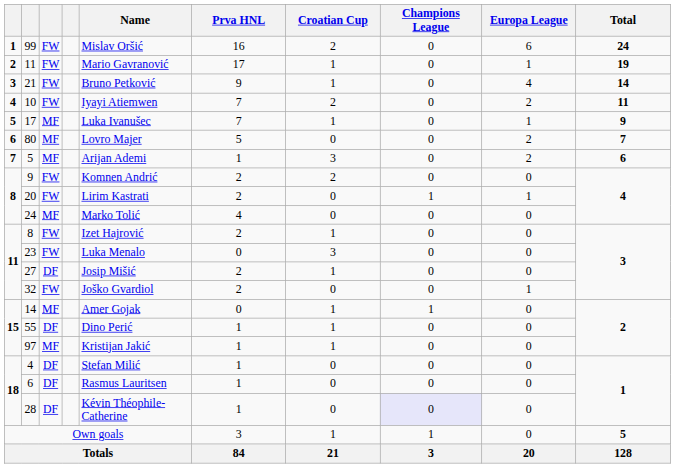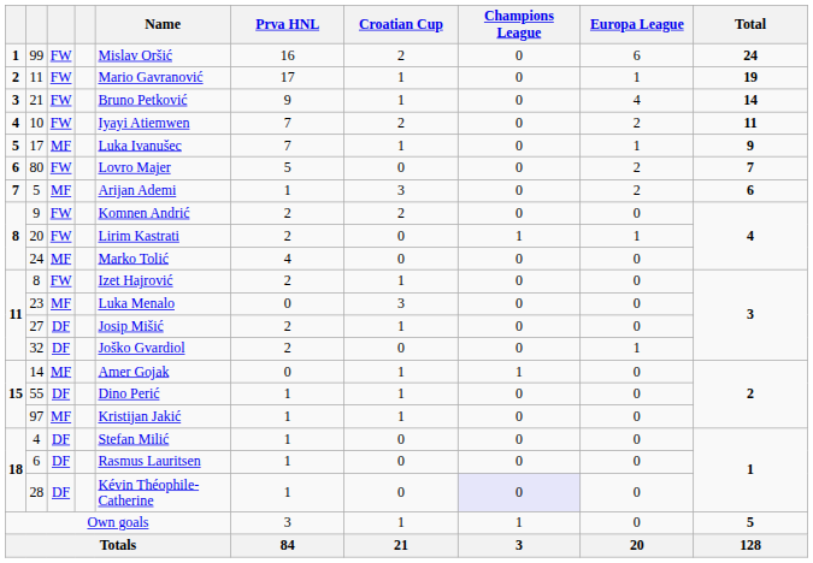 <table class="wikitable" style="text-align:center">
 <tr>
 <th width=15></th>
 <th width=15></th>
 <th width=15></th>
 <th width=15></th>
 <th width=145>Name</th>
 <th width=120><a href='#'>Prva HNL</a></th>
 <th width=120><a href='#'>Croatian Cup</a></th>
 <th width=130><a href='#'>Champions League</a></th>
 <th width=120><a href='#'>Europa League</a></th>
 <th width=120>Total</th>
 </tr>
 <tr>
 <td><strong>1</strong></td>
 <td>99</td>
 <td><a href='#'>FW</a></td>
 <td></td>
 <td align="left"><a href='#'>Mislav Oršić</a></td>
 <td>16</td>
 <td>2</td>
 <td>0</td>
 <td>6</td>
 <td><strong>24</strong></td>
 </tr>
 <tr>
 <td><strong>2</strong></td>
 <td>11</td>
 <td><a href='#'>FW</a></td>
 <td></td>
 <td align="left"><a href='#'>Mario Gavranović</a></td>
 <td>17</td>
 <td>1</td>
 <td>0</td>
 <td>1</td>
 <td><strong>19</strong></td>
 </tr>
 <tr>
 <td><strong>3</strong></td>
 <td>21</td>
 <td><a href='#'>FW</a></td>
 <td></td>
 <td align="left"><a href='#'>Bruno Petković</a></td>
 <td>9</td>
 <td>1</td>
 <td>0</td>
 <td>4</td>
 <td><strong>14</strong></td>
 </tr>
 <tr>
 <td><strong>4</strong></td>
 <td>10</td>
 <td><a href='#'>FW</a></td>
 <td></td>
 <td align="left"><a href='#'>Iyayi Atiemwen</a></td>
 <td>7</td>
 <td>2</td>
 <td>0</td>
 <td>2</td>
 <td><strong>11</strong></td>
 </tr>
 <tr>
 <td><strong>5</strong></td>
 <td>17</td>
 <td><a href='#'>MF</a></td>
 <td></td>
 <td align="left"><a href='#'>Luka Ivanušec</a></td>
 <td>7</td>
 <td>1</td>
 <td>0</td>
 <td>1</td>
 <td><strong>9</strong></td>
 </tr>
 <tr>
 <td><strong>6</strong></td>
 <td>80</td>
-<td><a href='#'>MF</a></td>
+<td><a href='#'>FW</a></td>
 <td></td>
 <td align="left"><a href='#'>Lovro Majer</a></td>
 <td>5</td>
 <td>0</td>
 <td>0</td>
 <td>2</td>
 <td><strong>7</strong></td>
 </tr>
 <tr>
 <td><strong>7</strong></td>
 <td>5</td>
 <td><a href='#'>MF</a></td>
 <td></td>
 <td align="left"><a href='#'>Arijan Ademi</a></td>
 <td>1</td>
 <td>3</td>
 <td>0</td>
 <td>2</td>
 <td><strong>6</strong></td>
 </tr>
 <tr>
 <td rowspan="3"><strong>8</strong></td>
 <td>9</td>
 <td><a href='#'>FW</a></td>
 <td></td>
 <td align="left"><a href='#'>Komnen Andrić</a></td>
 <td>2</td>
 <td>2</td>
 <td>0</td>
 <td>0</td>
 <td rowspan="3"><strong>4</strong></td>
 </tr>
 <tr>
 <td>20</td>
 <td><a href='#'>FW</a></td>
 <td></td>
 <td align="left"><a href='#'>Lirim Kastrati</a></td>
 <td>2</td>
 <td>0</td>
 <td>1</td>
 <td>1</td>
 </tr>
 <tr>
 <td>24</td>
 <td><a href='#'>MF</a></td>
 <td></td>
 <td align="left"><a href='#'>Marko Tolić</a></td>
 <td>4</td>
 <td>0</td>
 <td>0</td>
 <td>0</td>
 </tr>
 <tr>
 <td rowspan="4"><strong>11</strong></td>
 <td>8</td>
 <td><a href='#'>FW</a></td>
 <td></td>
 <td align="left"><a href='#'>Izet Hajrović</a></td>
 <td>2</td>
 <td>1</td>
 <td>0</td>
 <td>0</td>
 <td rowspan="4"><strong>3</strong></td>
 </tr>
 <tr>
 <td>23</td>
-<td><a href='#'>FW</a></td>
+<td><a href='#'>MF</a></td>
 <td></td>
 <td align="left"><a href='#'>Luka Menalo</a></td>
 <td>0</td>
 <td>3</td>
 <td>0</td>
 <td>0</td>
 </tr>
 <tr>
 <td>27</td>
 <td><a href='#'>DF</a></td>
 <td></td>
 <td align="left"><a href='#'>Josip Mišić</a></td>
 <td>2</td>
 <td>1</td>
 <td>0</td>
 <td>0</td>
 </tr>
 <tr>
 <td>32</td>
-<td><a href='#'>FW</a></td>
+<td><a href='#'>DF</a></td>
 <td></td>
 <td align="left"><a href='#'>Joško Gvardiol</a></td>
 <td>2</td>
 <td>0</td>
 <td>0</td>
 <td>1</td>
 </tr>
 <tr>
 <td rowspan="3"><strong>15</strong></td>
 <td>14</td>
 <td><a href='#'>MF</a></td>
 <td></td>
 <td align="left"><a href='#'>Amer Gojak</a></td>
 <td>0</td>
 <td>1</td>
 <td>1</td>
 <td>0</td>
 <td rowspan="3"><strong>2</strong></td>
 </tr>
 <tr>
 <td>55</td>
 <td><a href='#'>DF</a></td>
 <td></td>
 <td align="left"><a href='#'>Dino Perić</a></td>
 <td>1</td>
 <td>1</td>
 <td>0</td>
 <td>0</td>
 </tr>
 <tr>
 <td>97</td>
 <td><a href='#'>MF</a></td>
 <td></td>
 <td align="left"><a href='#'>Kristijan Jakić</a></td>
 <td>1</td>
 <td>1</td>
 <td>0</td>
 <td>0</td>
 </tr>
 <tr>
 <td rowspan="3"><strong>18</strong></td>
 <td>4</td>
 <td><a href='#'>DF</a></td>
 <td></td>
 <td align="left"><a href='#'>Stefan Milić</a></td>
 <td>1</td>
 <td>0</td>
 <td>0</td>
 <td>0</td>
 <td rowspan="3"><strong>1</strong></td>
 </tr>
 <tr>
 <td>6</td>
 <td><a href='#'>DF</a></td>
 <td></td>
 <td align="left"><a href='#'>Rasmus Lauritsen</a></td>
 <td>1</td>
 <td>0</td>
 <td>0</td>
 <td>0</td>
 </tr>
 <tr>
 <td>28</td>
 <td><a href='#'>DF</a></td>
 <td></td>
 <td align="left"><a href='#'>Kévin Théophile-Catherine</a></td>
 <td>1</td>
 <td>0</td>
 <td style="background: lavender;">0</td>
 <td>0</td>
 </tr>
 <tr>
 <td colspan="5" align="center"><a href='#'>Own goals</a></td>
 <td>3</td>
 <td>1</td>
 <td>1</td>
 <td>0</td>
 <td><strong>5</strong></td>
 </tr>
 <tr>
 <th colspan="5">Totals</th>
 <th>84</th>
 <th>21</th>
 <th>3</th>
 <th>20</th>
 <th>128</th>
 </tr>
 </table>
